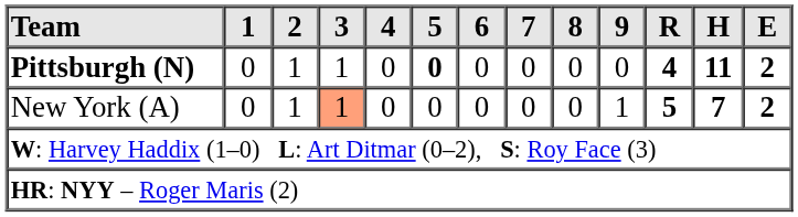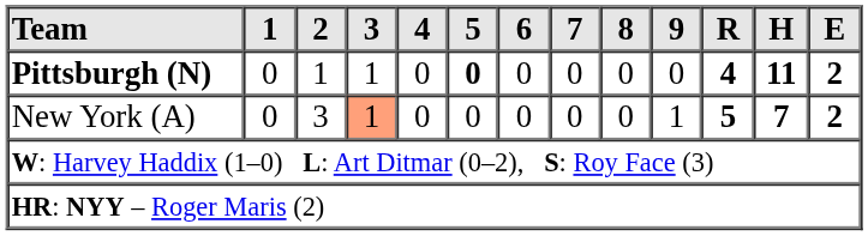 <table border="1" cellspacing="0"  style="width:425px; margin-left:3em;">
 <tr style="text-align:center; background:#e6e6e6;">
 <th style="text-align:left; width:125px;">Team</th>
 <th width=25>1</th>
 <th width=25>2</th>
 <th width=25>3</th>
 <th width=25>4</th>
 <th width=25>5</th>
 <th width=25>6</th>
 <th width=25>7</th>
 <th width=25>8</th>
 <th width=25>9</th>
 <th width=25>R</th>
 <th width=25>H</th>
 <th width=25>E</th>
 </tr>
 <tr style="text-align:center;">
 <td align=left><strong>Pittsburgh (N)</strong></td>
 <td>0</td>
 <td>1</td>
 <td>1</td>
 <td>0</td>
 <td><strong>0</strong></td>
 <td>0</td>
 <td>0</td>
 <td>0</td>
 <td>0</td>
 <td><strong>4</strong></td>
 <td><strong>11</strong></td>
 <td><strong>2</strong></td>
 </tr>
 <tr style="text-align:center;">
 <td align=left>New York (A)</td>
 <td>0</td>
-<td>1</td>
+<td>3</td>
 <td style="background: lightsalmon;">1</td>
 <td>0</td>
 <td>0</td>
 <td>0</td>
 <td>0</td>
 <td>0</td>
 <td>1</td>
 <td><strong>5</strong></td>
 <td><strong>7</strong></td>
 <td><strong>2</strong></td>
 </tr>
 <tr style="text-align:left;">
 <td colspan=13><small><strong>W</strong>: <a href='#'>Harvey Haddix</a> (1–0)   <strong>L</strong>: <a href='#'>Art Ditmar</a> (0–2),   <strong>S</strong>: <a href='#'>Roy Face</a> (3)</small></td>
 </tr>
 <tr style="text-align:left;">
 <td colspan=13><small><strong>HR</strong>: <strong>NYY</strong> – <a href='#'>Roger Maris</a> (2)</small></td>
 </tr>
 </table>
